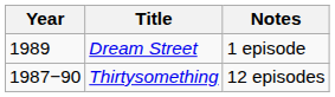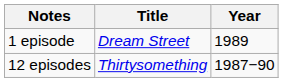 <table class="wikitable">
 <tr>
+<th>Notes</th>
+<th>Title</th>
 <th>Year</th>
-<th>Title</th>
-<th>Notes</th>
 </tr>
 <tr>
+<td>1 episode</td>
+<td><em><a href='#'>Dream Street</a></em></td>
 <td>1989</td>
-<td><em><a href='#'>Dream Street</a></em></td>
-<td>1 episode</td>
 </tr>
 <tr>
+<td>12 episodes</td>
+<td><em><a href='#'>Thirtysomething</a></em></td>
 <td>1987−90</td>
-<td><em><a href='#'>Thirtysomething</a></em></td>
-<td>12 episodes</td>
 </tr>
 </table>
